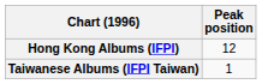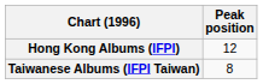 <table class="wikitable plainrowheaders sortable">
 <tr>
 <th scope="col">Chart (1996)</th>
 <th scope="col">Peak<br>position</th>
 </tr>
 <tr>
 <th scope="row">Hong Kong Albums (<a href='#'>IFPI</a>)</th>
 <td align="center">12</td>
 </tr>
 <tr>
 <th scope="row">Taiwanese Albums (<a href='#'>IFPI</a> Taiwan)</th>
-<td align="center">1</td>
+<td align="center">8</td>
 </tr>
 </table>
